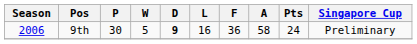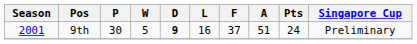 <table class="wikitable" style="text-align: center">
 <tr>
 <th width="60" scope="col">Season</th>
 <th width="45" scope="col">Pos</th>
 <th width="30" scope="col">P</th>
 <th width="30" scope="col">W</th>
 <th width="30" scope="col">D</th>
 <th width="30" scope="col">L</th>
 <th width="30" scope="col">F</th>
 <th width="30" scope="col">A</th>
 <th width="30" scope="col">Pts</th>
 <th width="120" scope="col" scope="col"><a href='#'>Singapore Cup</a></th>
 </tr>
 <tr>
-<td><a href='#'>2006</a></td>
+<td><a href='#'>2001</a></td>
 <td>9th</td>
 <td>30</td>
 <td>5</td>
 <td><strong>9</strong></td>
 <td>16</td>
-<td>36</td>
-<td>58</td>
+<td>37</td>
+<td>51</td>
 <td>24</td>
 <td>Preliminary</td>
 </tr>
 <tr>
 </tr>
 </table>
